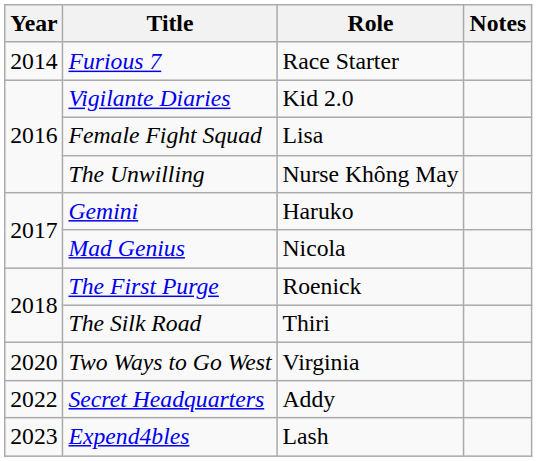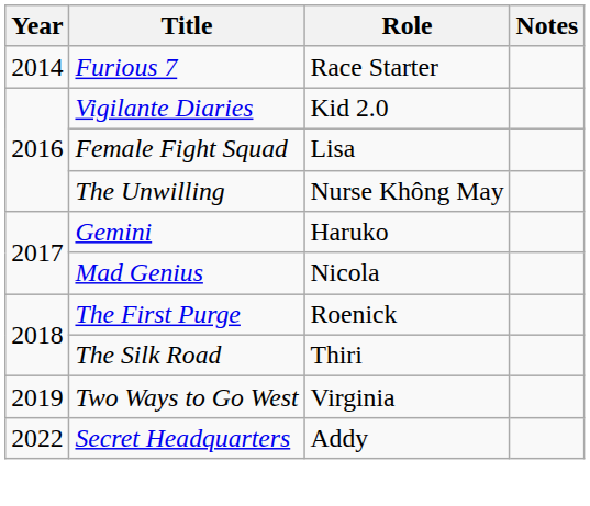 <table class="wikitable sortable">
 <tr>
 <th>Year</th>
 <th>Title</th>
 <th>Role</th>
 <th class="unsortable">Notes</th>
 </tr>
 <tr>
 <td>2014</td>
 <td><em><a href='#'>Furious 7</a></em></td>
 <td>Race Starter</td>
 <td></td>
 </tr>
 <tr>
 <td rowspan=3>2016</td>
 <td><em><a href='#'>Vigilante Diaries</a></em></td>
 <td>Kid 2.0</td>
 <td></td>
 </tr>
 <tr>
 <td><em>Female Fight Squad</em></td>
 <td>Lisa</td>
 <td></td>
 </tr>
 <tr>
 <td><em>The Unwilling</em></td>
 <td>Nurse Không May</td>
 <td></td>
 </tr>
 <tr>
 <td rowspan=2>2017</td>
 <td><em><a href='#'>Gemini</a></em></td>
 <td>Haruko</td>
 <td></td>
 </tr>
 <tr>
 <td><em><a href='#'>Mad Genius</a></em></td>
 <td>Nicola</td>
 <td></td>
 </tr>
 <tr>
 <td rowspan=2>2018</td>
 <td><em><a href='#'>The First Purge</a></em></td>
 <td>Roenick</td>
 <td></td>
 </tr>
 <tr>
 <td><em>The Silk Road</em></td>
 <td>Thiri</td>
 <td></td>
 </tr>
 <tr>
-<td>2020</td>
+<td>2019</td>
 <td><em>Two Ways to Go West</em></td>
 <td>Virginia</td>
 <td></td>
 </tr>
 <tr>
 <td>2022</td>
 <td><em><a href='#'>Secret Headquarters</a></em></td>
 <td>Addy</td>
 <td></td>
 </tr>
-<tr>
-<td>2023</td>
-<td><em><a href='#'>Expend4bles</a></em></td>
-<td>Lash</td>
-<td></td>
-</tr>
 </table>
